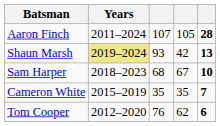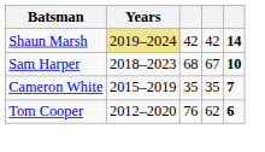 <table class="wikitable">
 <tr>
 <th>Batsman</th>
 <th>Years</th>
 <th></th>
 <th></th>
 <th></th>
 </tr>
 <tr>
-<td><a href='#'>Aaron Finch</a></td>
-<td>2011–2024</td>
-<td>107</td>
-<td>105</td>
-<td><strong>28</strong></td>
-</tr>
-<tr>
 <td><a href='#'>Shaun Marsh</a></td>
 <td style="background: khaki;">2019–2024</td>
-<td>93</td>
 <td>42</td>
-<td><strong>13</strong></td>
+<td>42</td>
+<td><strong>14</strong></td>
 </tr>
 <tr>
 <td><a href='#'>Sam Harper</a></td>
 <td>2018–2023</td>
 <td>68</td>
 <td>67</td>
 <td><strong>10</strong></td>
 </tr>
 <tr>
 <td><a href='#'>Cameron White</a></td>
 <td>2015–2019</td>
 <td>35</td>
 <td>35</td>
 <td><strong>7</strong></td>
 </tr>
 <tr>
 <td><a href='#'>Tom Cooper</a></td>
 <td>2012–2020</td>
 <td>76</td>
 <td>62</td>
 <td><strong>6</strong></td>
 </tr>
 </table>
